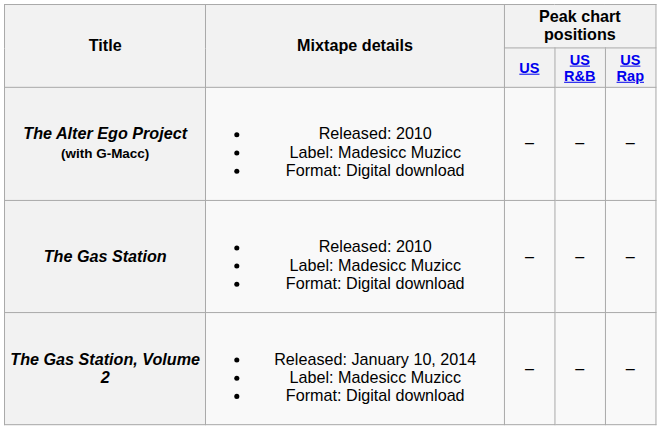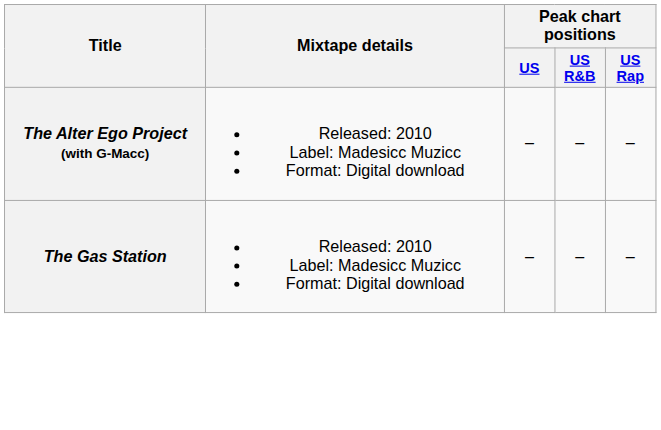 <table class="wikitable plainrowheaders" style="text-align:center;">
 <tr>
 <th scope="col" rowspan="2" style="width:12em;">Title</th>
 <th scope="col" rowspan="2" style="width:18em;">Mixtape details</th>
 <th scope="col" colspan="3">Peak chart positions</th>
 </tr>
 <tr>
 <th scope="col" style="width:3em;font-size:90%;"><a href='#'>US</a></th>
 <th scope="col" style="width:3em;font-size:90%;"><a href='#'>US R&B</a></th>
 <th scope="col" style="width:3em;font-size:90%;"><a href='#'>US<br>Rap</a></th>
 </tr>
 <tr>
 <th scope="row"><em>The Alter Ego Project</em> <small>(with G-Macc)</small></th>
 <td><br><ul><li>Released: 2010</li><li>Label: Madesicc Muzicc</li><li>Format: Digital download</li></ul></td>
 <td>–</td>
 <td>–</td>
 <td>–</td>
 </tr>
 <tr>
 <th scope="row"><em>The Gas Station</em></th>
 <td><br><ul><li>Released: 2010</li><li>Label: Madesicc Muzicc</li><li>Format: Digital download</li></ul></td>
 <td>–</td>
 <td>–</td>
 <td>–</td>
 </tr>
-<tr>
-<th scope="row"><em>The Gas Station, Volume 2</em></th>
-<td><br><ul><li>Released: January 10, 2014</li><li>Label: Madesicc Muzicc</li><li>Format: Digital download</li></ul></td>
-<td>–</td>
-<td>–</td>
-<td>–</td>
-</tr>
 </table>
